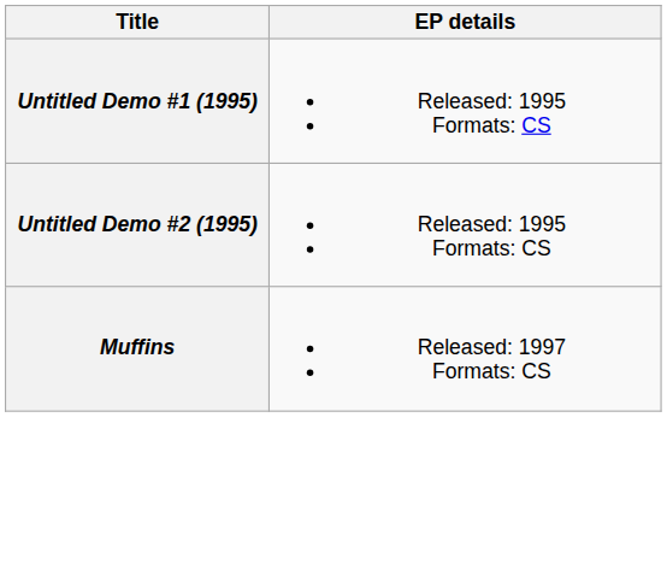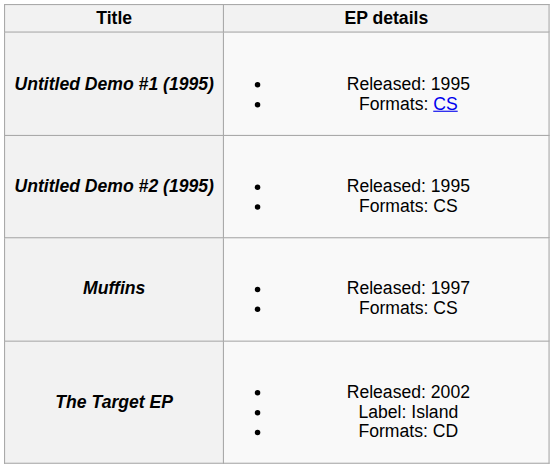 <table class="wikitable plainrowheaders" style="text-align:center;">
 <tr>
 <th scope="col" style="width:12em;">Title</th>
 <th scope="col" style="width:18em;">EP details</th>
 </tr>
 <tr>
 <th scope="row"><em>Untitled Demo #1 (1995)</em></th>
 <td><br><ul><li>Released: 1995</li><li>Formats: <a href='#'>CS</a></li></ul></td>
 </tr>
 <tr>
 <th scope="row"><em>Untitled Demo #2 (1995)</em></th>
 <td><br><ul><li>Released: 1995</li><li>Formats: CS</li></ul></td>
 </tr>
 <tr>
 <th scope="row"><em>Muffins</em></th>
 <td><br><ul><li>Released: 1997</li><li>Formats: CS</li></ul></td>
 </tr>
+<tr>
+<th scope="row"><em>The Target EP</em></th>
+<td><br><ul><li>Released: 2002</li><li>Label: Island</li><li>Formats: CD</li></ul></td>
+</tr>
 </table>
